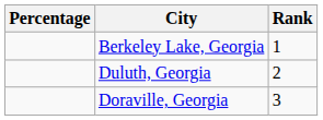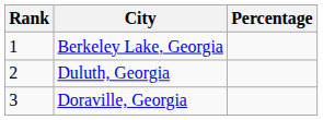 <table class="wikitable sortable">
 <tr>
+<th>Rank</th>
+<th>City</th>
 <th>Percentage</th>
-<th>City</th>
-<th>Rank</th>
 </tr>
 <tr>
+<td>1</td>
+<td><a href='#'>Berkeley Lake, Georgia</a></td>
 <td align=right></td>
-<td><a href='#'>Berkeley Lake, Georgia</a></td>
-<td>1</td>
 </tr>
 <tr>
+<td>2</td>
+<td><a href='#'>Duluth, Georgia</a></td>
 <td align=right></td>
-<td><a href='#'>Duluth, Georgia</a></td>
-<td>2</td>
 </tr>
 <tr>
+<td>3</td>
+<td><a href='#'>Doraville, Georgia</a></td>
 <td align=right></td>
-<td><a href='#'>Doraville, Georgia</a></td>
-<td>3</td>
 </tr>
 </table>
